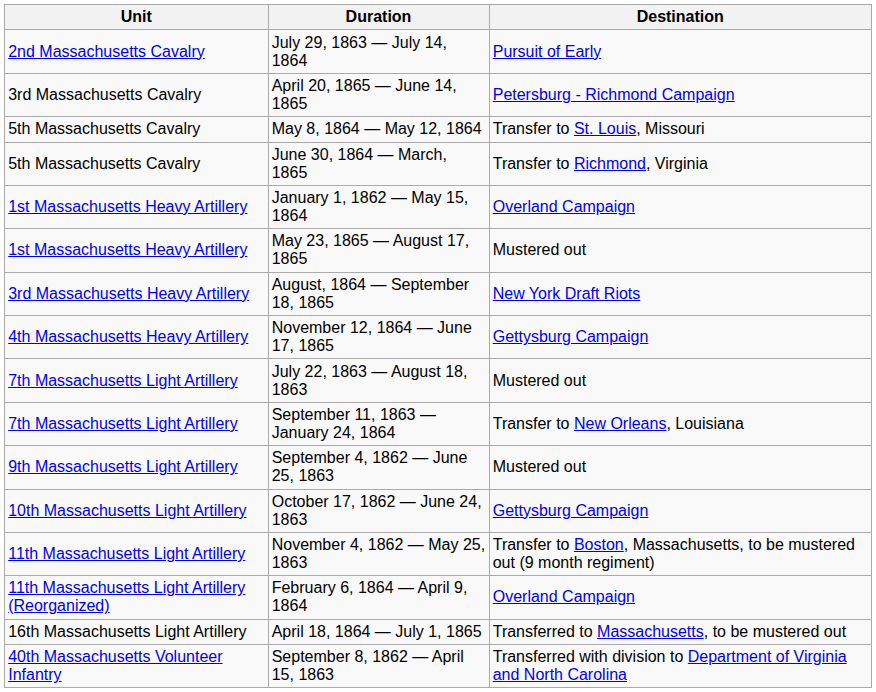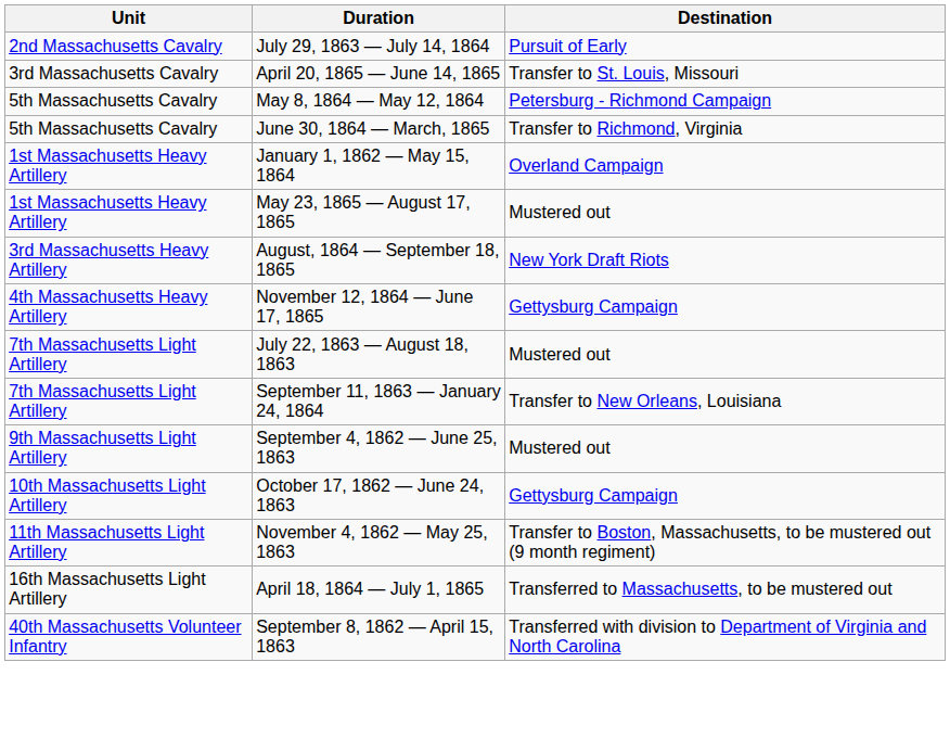 <table class="wikitable">
 <tr>
 <th>Unit</th>
 <th>Duration</th>
 <th>Destination</th>
 </tr>
 <tr>
 <td><a href='#'>2nd Massachusetts Cavalry</a></td>
 <td>July 29, 1863 — July 14, 1864</td>
 <td><a href='#'>Pursuit of Early</a></td>
 </tr>
 <tr>
 <td>3rd Massachusetts Cavalry</td>
 <td>April 20, 1865 — June 14, 1865</td>
-<td><a href='#'>Petersburg - Richmond Campaign</a></td>
+<td>Transfer to <a href='#'>St. Louis</a>, Missouri</td>
 </tr>
 <tr>
 <td>5th Massachusetts Cavalry</td>
 <td>May 8, 1864 — May 12, 1864</td>
-<td>Transfer to <a href='#'>St. Louis</a>, Missouri</td>
+<td><a href='#'>Petersburg - Richmond Campaign</a></td>
 </tr>
 <tr>
 <td>5th Massachusetts Cavalry</td>
 <td>June 30, 1864 — March, 1865</td>
 <td>Transfer to <a href='#'>Richmond</a>, Virginia</td>
 </tr>
 <tr>
 <td><a href='#'>1st Massachusetts Heavy Artillery</a></td>
 <td>January 1, 1862 — May 15, 1864</td>
 <td><a href='#'>Overland Campaign</a></td>
 </tr>
 <tr>
 <td><a href='#'>1st Massachusetts Heavy Artillery</a></td>
 <td>May 23, 1865 — August 17, 1865</td>
 <td>Mustered out </td>
 </tr>
 <tr>
 <td><a href='#'>3rd Massachusetts Heavy Artillery</a></td>
 <td>August, 1864 — September 18, 1865</td>
 <td><a href='#'>New York Draft Riots</a></td>
 </tr>
 <tr>
 <td><a href='#'>4th Massachusetts Heavy Artillery</a></td>
 <td>November 12, 1864 — June 17, 1865</td>
 <td><a href='#'>Gettysburg Campaign</a></td>
 </tr>
 <tr>
 <td><a href='#'>7th Massachusetts Light Artillery</a></td>
 <td>July 22, 1863 — August 18, 1863</td>
 <td>Mustered out </td>
 </tr>
 <tr>
 <td><a href='#'>7th Massachusetts Light Artillery</a></td>
 <td>September 11, 1863 — January 24, 1864</td>
 <td>Transfer to <a href='#'>New Orleans</a>, Louisiana</td>
 </tr>
 <tr>
 <td><a href='#'>9th Massachusetts Light Artillery</a></td>
 <td>September 4, 1862 — June 25, 1863</td>
 <td>Mustered out </td>
 </tr>
 <tr>
 <td><a href='#'>10th Massachusetts Light Artillery</a></td>
 <td>October 17, 1862 — June 24, 1863</td>
 <td><a href='#'>Gettysburg Campaign</a></td>
 </tr>
 <tr>
 <td><a href='#'>11th Massachusetts Light Artillery</a></td>
 <td>November 4, 1862 — May 25, 1863</td>
 <td>Transfer to <a href='#'>Boston</a>, Massachusetts, to be mustered out (9 month regiment) </td>
 </tr>
 <tr>
-<td><a href='#'>11th Massachusetts Light Artillery (Reorganized)</a></td>
-<td>February 6, 1864 — April 9, 1864</td>
-<td><a href='#'>Overland Campaign</a></td>
-</tr>
-<tr>
 <td>16th Massachusetts Light Artillery</td>
 <td>April 18, 1864 — July 1, 1865</td>
 <td>Transferred to <a href='#'>Massachusetts</a>, to be mustered out </td>
 </tr>
 <tr>
 <td><a href='#'>40th Massachusetts Volunteer Infantry</a></td>
 <td>September 8, 1862 — April 15, 1863</td>
 <td>Transferred with division to <a href='#'>Department of Virginia and North Carolina</a></td>
 </tr>
 </table>
